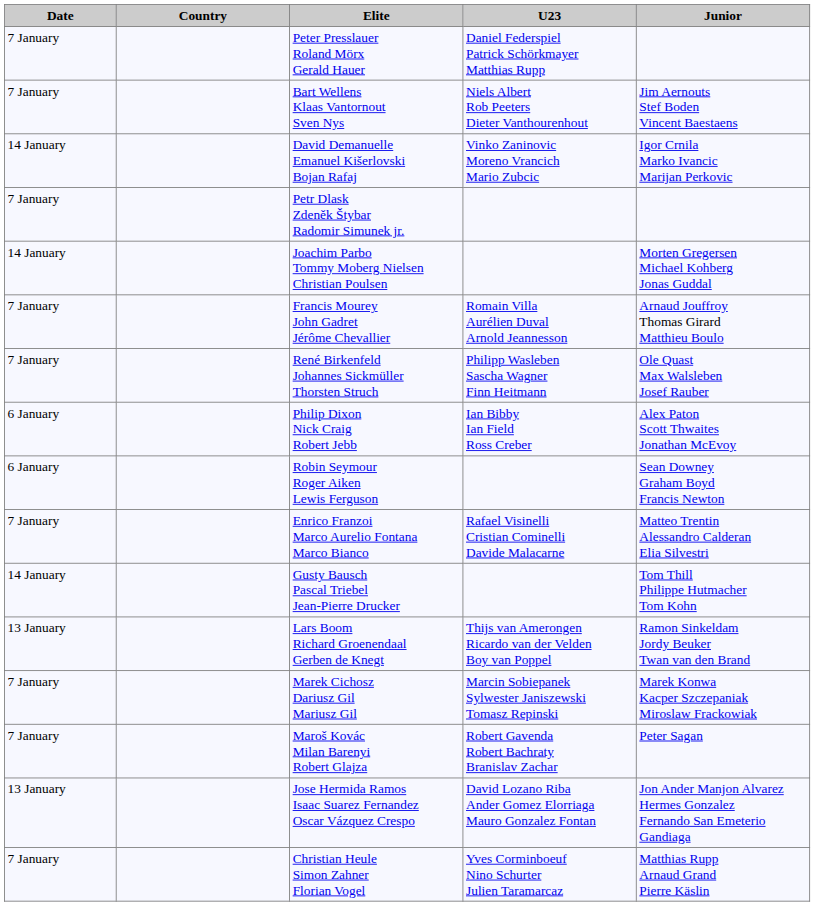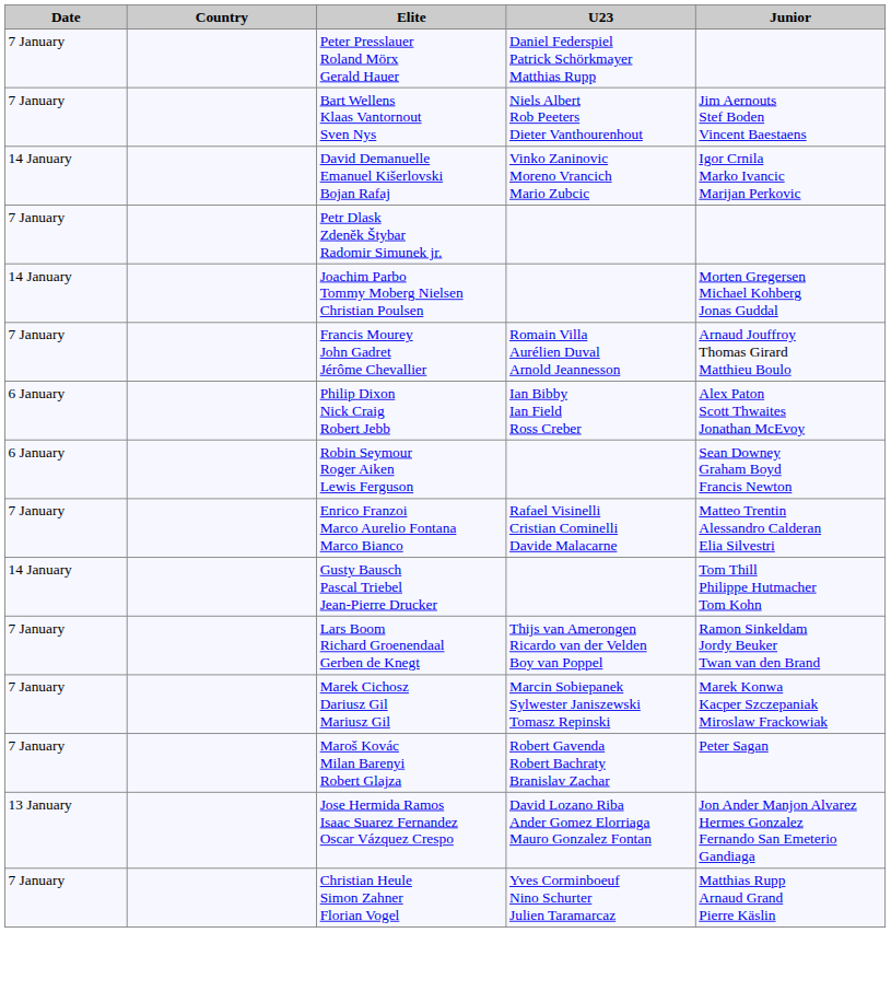 <table bgcolor="#f7f8ff" cellpadding="3" cellspacing="0" border="1" style="font-size: 95%; border: gray solid 1px; border-collapse: collapse;">
 <tr bgcolor="#CCCCCC">
 <td align="center" width="120"><strong>Date</strong></td>
 <td align="center" width="190"><strong>Country</strong></td>
 <td align="center" width="190"><strong>Elite</strong></td>
 <td align="center" width="190"><strong>U23</strong></td>
 <td align="center" width="190"><strong>Junior</strong></td>
 </tr>
 <tr align="left" valign=top>
 <td>7 January</td>
 <td></td>
 <td><a href='#'>Peter Presslauer</a><br> <a href='#'>Roland Mörx</a><br> <a href='#'>Gerald Hauer</a></td>
 <td><a href='#'>Daniel Federspiel</a><br> <a href='#'>Patrick Schörkmayer</a><br> <a href='#'>Matthias Rupp</a></td>
 <td></td>
 </tr>
 <tr align="left" valign=top>
 <td>7 January</td>
 <td></td>
 <td><a href='#'>Bart Wellens</a><br> <a href='#'>Klaas Vantornout</a><br> <a href='#'>Sven Nys</a></td>
 <td><a href='#'>Niels Albert</a><br> <a href='#'>Rob Peeters</a><br> <a href='#'>Dieter Vanthourenhout</a></td>
 <td><a href='#'>Jim Aernouts</a><br> <a href='#'>Stef Boden</a><br> <a href='#'>Vincent Baestaens</a></td>
 </tr>
 <tr align="left" valign=top>
 <td>14 January</td>
 <td></td>
 <td><a href='#'>David Demanuelle</a><br> <a href='#'>Emanuel Kišerlovski</a><br> <a href='#'>Bojan Rafaj</a></td>
 <td><a href='#'>Vinko Zaninovic</a><br> <a href='#'>Moreno Vrancich</a><br> <a href='#'>Mario Zubcic</a></td>
 <td><a href='#'>Igor Crnila</a><br> <a href='#'>Marko Ivancic</a><br> <a href='#'>Marijan Perkovic</a></td>
 </tr>
 <tr align="left" valign=top>
 <td>7 January</td>
 <td></td>
 <td><a href='#'>Petr Dlask</a><br> <a href='#'>Zdeněk Štybar</a><br> <a href='#'>Radomir Simunek jr.</a></td>
 <td></td>
 <td></td>
 </tr>
 <tr align="left" valign=top>
 <td>14 January</td>
 <td></td>
 <td><a href='#'>Joachim Parbo</a><br> <a href='#'>Tommy Moberg Nielsen</a><br> <a href='#'>Christian Poulsen</a></td>
 <td></td>
 <td><a href='#'>Morten Gregersen</a><br> <a href='#'>Michael Kohberg</a><br> <a href='#'>Jonas Guddal</a></td>
 </tr>
 <tr align="left" valign=top>
 <td>7 January</td>
 <td></td>
 <td><a href='#'>Francis Mourey</a><br> <a href='#'>John Gadret</a><br> <a href='#'>Jérôme Chevallier</a></td>
 <td><a href='#'>Romain Villa</a><br> <a href='#'>Aurélien Duval</a><br> <a href='#'>Arnold Jeannesson</a></td>
 <td><a href='#'>Arnaud Jouffroy</a><br> Thomas Girard<br> <a href='#'>Matthieu Boulo</a></td>
 </tr>
 <tr align="left" valign=top>
-<td>7 January</td>
-<td></td>
-<td><a href='#'>René Birkenfeld</a><br> <a href='#'>Johannes Sickmüller</a><br> <a href='#'>Thorsten Struch</a></td>
-<td><a href='#'>Philipp Wasleben</a><br> <a href='#'>Sascha Wagner</a><br> <a href='#'>Finn Heitmann</a></td>
-<td><a href='#'>Ole Quast</a><br> <a href='#'>Max Walsleben</a><br> <a href='#'>Josef Rauber</a></td>
-</tr>
-<tr align="left" valign=top>
 <td>6 January</td>
 <td></td>
 <td><a href='#'>Philip Dixon</a><br> <a href='#'>Nick Craig</a><br> <a href='#'>Robert Jebb</a></td>
 <td><a href='#'>Ian Bibby</a><br> <a href='#'>Ian Field</a><br> <a href='#'>Ross Creber</a></td>
 <td><a href='#'>Alex Paton</a><br> <a href='#'>Scott Thwaites</a><br> <a href='#'>Jonathan McEvoy</a></td>
 </tr>
 <tr align="left" valign=top>
 <td>6 January</td>
 <td></td>
 <td><a href='#'>Robin Seymour</a><br> <a href='#'>Roger Aiken</a><br> <a href='#'>Lewis Ferguson</a></td>
 <td></td>
 <td><a href='#'>Sean Downey</a><br> <a href='#'>Graham Boyd</a><br> <a href='#'>Francis Newton</a></td>
 </tr>
 <tr align="left" valign=top>
 <td>7 January</td>
 <td></td>
 <td><a href='#'>Enrico Franzoi</a><br> <a href='#'>Marco Aurelio Fontana</a><br> <a href='#'>Marco Bianco</a></td>
 <td><a href='#'>Rafael Visinelli</a><br> <a href='#'>Cristian Cominelli</a><br> <a href='#'>Davide Malacarne</a></td>
 <td><a href='#'>Matteo Trentin</a><br> <a href='#'>Alessandro Calderan</a><br> <a href='#'>Elia Silvestri</a></td>
 </tr>
 <tr align="left" valign=top>
 <td>14 January</td>
 <td></td>
 <td><a href='#'>Gusty Bausch</a><br> <a href='#'>Pascal Triebel</a><br> <a href='#'>Jean-Pierre Drucker</a></td>
 <td></td>
 <td><a href='#'>Tom Thill</a><br> <a href='#'>Philippe Hutmacher</a><br> <a href='#'>Tom Kohn</a></td>
 </tr>
 <tr align="left" valign=top>
-<td>13 January</td>
+<td>7 January</td>
 <td></td>
 <td><a href='#'>Lars Boom</a><br> <a href='#'>Richard Groenendaal</a><br> <a href='#'>Gerben de Knegt</a></td>
 <td><a href='#'>Thijs van Amerongen</a><br> <a href='#'>Ricardo van der Velden</a><br> <a href='#'>Boy van Poppel</a></td>
 <td><a href='#'>Ramon Sinkeldam</a><br> <a href='#'>Jordy Beuker</a><br> <a href='#'>Twan van den Brand</a></td>
 </tr>
 <tr align="left" valign=top>
 <td>7 January</td>
 <td></td>
 <td><a href='#'>Marek Cichosz</a><br> <a href='#'>Dariusz Gil</a><br> <a href='#'>Mariusz Gil</a></td>
 <td><a href='#'>Marcin Sobiepanek</a><br> <a href='#'>Sylwester Janiszewski</a><br> <a href='#'>Tomasz Repinski</a></td>
 <td><a href='#'>Marek Konwa</a><br> <a href='#'>Kacper Szczepaniak</a><br> <a href='#'>Miroslaw Frackowiak</a></td>
 </tr>
 <tr align="left" valign=top>
 <td>7 January</td>
 <td></td>
 <td><a href='#'>Maroš Kovác</a><br> <a href='#'>Milan Barenyi</a><br> <a href='#'>Robert Glajza</a></td>
 <td><a href='#'>Robert Gavenda</a><br> <a href='#'>Robert Bachraty</a><br> <a href='#'>Branislav Zachar</a></td>
 <td><a href='#'>Peter Sagan</a></td>
 </tr>
 <tr align="left" valign=top>
 <td>13 January</td>
 <td></td>
 <td><a href='#'>Jose Hermida Ramos</a><br> <a href='#'>Isaac Suarez Fernandez</a><br> <a href='#'>Oscar Vázquez Crespo</a></td>
 <td><a href='#'>David Lozano Riba</a><br> <a href='#'>Ander Gomez Elorriaga</a><br> <a href='#'>Mauro Gonzalez Fontan</a></td>
 <td><a href='#'>Jon Ander Manjon Alvarez</a><br> <a href='#'>Hermes Gonzalez</a><br> <a href='#'>Fernando San Emeterio Gandiaga</a></td>
 </tr>
 <tr align="left" valign=top>
 <td>7 January</td>
 <td></td>
 <td><a href='#'>Christian Heule</a><br> <a href='#'>Simon Zahner</a><br> <a href='#'>Florian Vogel</a></td>
 <td><a href='#'>Yves Corminboeuf</a><br> <a href='#'>Nino Schurter</a><br> <a href='#'>Julien Taramarcaz</a></td>
 <td><a href='#'>Matthias Rupp</a><br> <a href='#'>Arnaud Grand</a><br> <a href='#'>Pierre Käslin</a></td>
 </tr>
 </table>
